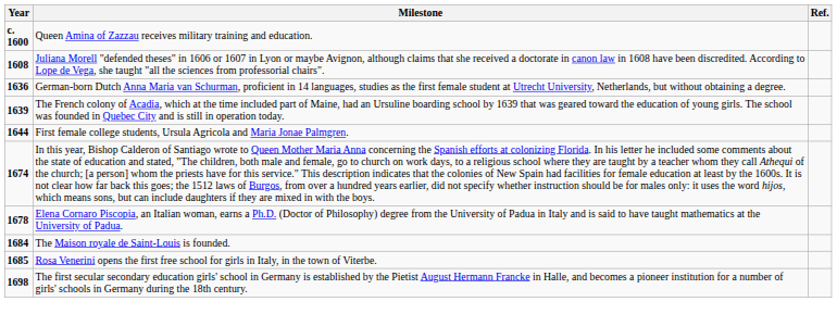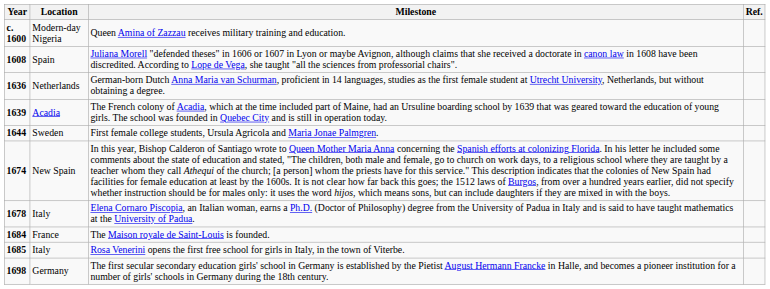 <table class="wikitable sortable">
 <tr>
 <th>Year</th>
+<th>Location</th>
 <th>Milestone</th>
 <th>Ref.</th>
 </tr>
 <tr>
 <td><strong>c. 1600</strong></td>
+<td>Modern-day Nigeria</td>
 <td>Queen <a href='#'>Amina of Zazzau</a> receives military training and education.</td>
 <td></td>
 </tr>
 <tr>
 <td><strong>1608</strong></td>
+<td>Spain</td>
 <td><a href='#'>Juliana Morell</a> "defended theses" in 1606 or 1607 in Lyon or maybe Avignon, although claims that she received a doctorate in <a href='#'>canon law</a> in 1608 have been discredited. According to <a href='#'>Lope de Vega</a>, she taught "all the sciences from professorial chairs".</td>
 <td></td>
 </tr>
 <tr>
 <td><strong>1636</strong></td>
+<td>Netherlands</td>
 <td>German-born Dutch <a href='#'>Anna Maria van Schurman</a>, proficient in 14 languages, studies as the first female student at <a href='#'>Utrecht University</a>, Netherlands, but without obtaining a degree.</td>
 <td></td>
 </tr>
 <tr>
 <td><strong>1639</strong></td>
+<td><a href='#'>Acadia</a></td>
 <td>The French colony of <a href='#'>Acadia</a>, which at the time included part of Maine, had an Ursuline boarding school by 1639 that was geared toward the education of young girls. The school was founded in <a href='#'>Quebec City</a> and is still in operation today.</td>
 <td></td>
 </tr>
 <tr>
 <td><strong>1644</strong></td>
+<td>Sweden</td>
 <td>First female college students, Ursula Agricola and <a href='#'>Maria Jonae Palmgren</a>.</td>
 <td></td>
 </tr>
 <tr>
 <td><strong>1674</strong></td>
+<td>New Spain</td>
 <td>In this year, Bishop Calderon of Santiago wrote to <a href='#'>Queen Mother Maria Anna</a> concerning the <a href='#'>Spanish efforts at colonizing Florida</a>. In his letter he included some comments about the state of education and stated, "The children, both male and female, go to church on work days, to a religious school where they are taught by a teacher whom they call <em>Athequi</em> of the church; [a person] whom the priests have for this service." This description indicates that the colonies of New Spain had facilities for female education at least by the 1600s. It is not clear how far back this goes; the 1512 laws of <a href='#'>Burgos</a>, from over a hundred years earlier, did not specify whether instruction should be for males only: it uses the word <em>hijos</em>, which means sons, but can include daughters if they are mixed in with the boys.</td>
 <td></td>
 </tr>
 <tr>
 <td><strong>1678</strong></td>
+<td>Italy</td>
 <td><a href='#'>Elena Cornaro Piscopia</a>, an Italian woman, earns a <a href='#'>Ph.D.</a> (Doctor of Philosophy) degree from the University of Padua in Italy and is said to have taught mathematics at the <a href='#'>University of Padua</a>.</td>
 <td></td>
 </tr>
 <tr>
 <td><strong>1684</strong></td>
+<td>France</td>
 <td>The <a href='#'>Maison royale de Saint-Louis</a> is founded.</td>
 <td></td>
 </tr>
 <tr>
 <td><strong>1685</strong></td>
+<td>Italy</td>
 <td><a href='#'>Rosa Venerini</a> opens the first free school for girls in Italy, in the town of Viterbe.</td>
 <td></td>
 </tr>
 <tr>
 <td><strong>1698</strong></td>
+<td>Germany</td>
 <td>The first secular secondary education girls' school in Germany is established by the Pietist <a href='#'>August Hermann Francke</a> in Halle, and becomes a pioneer institution for a number of girls' schools in Germany during the 18th century.</td>
 <td></td>
 </tr>
 </table>
